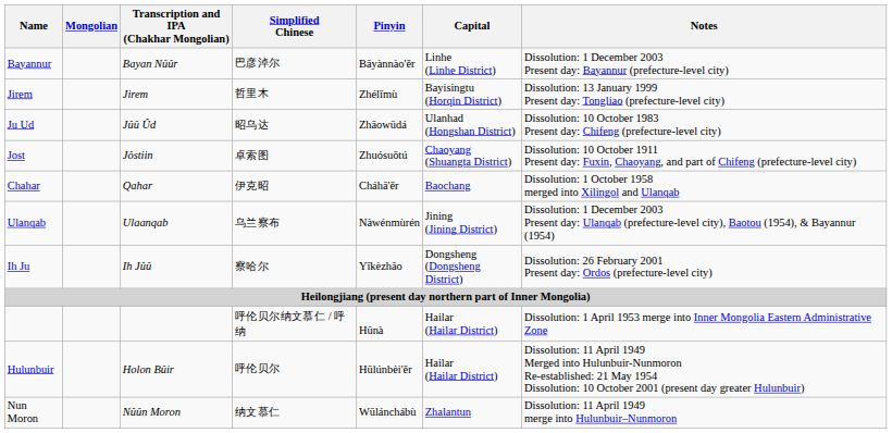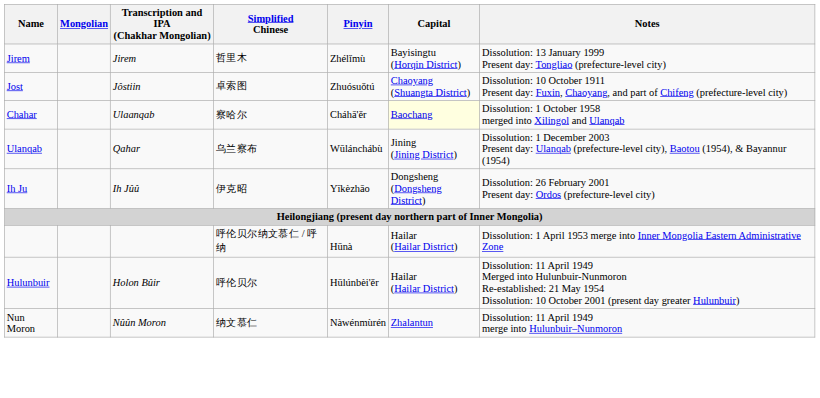 <table class="wikitable sortable"  style="font-size:100%;">
 <tr>
 <th>Name</th>
 <th><a href='#'>Mongolian</a></th>
 <th>Transcription and IPA<br>(Chakhar Mongolian)</th>
 <th><a href='#'>Simplified</a><br>Chinese</th>
 <th><a href='#'>Pinyin</a></th>
 <th>Capital</th>
 <th>Notes</th>
 </tr>
 <tr>
-<td><a href='#'>Bayannur</a></td>
-<td></td>
-<td><em>Bayan Nûûr</em></td>
-<td>巴彦淖尔</td>
-<td>Bāyànnào'ěr</td>
-<td>Linhe<br>(<a href='#'>Linhe District</a>)</td>
-<td>Dissolution: 1 December 2003<br>Present day: <a href='#'>Bayannur</a> (prefecture-level city)</td>
-</tr>
-<tr>
 <td><a href='#'>Jirem</a></td>
 <td></td>
 <td><em>Jirem</em></td>
 <td>哲里木</td>
 <td>Zhélǐmù</td>
 <td>Bayisingtu<br>(<a href='#'>Horqin District</a>)</td>
 <td>Dissolution: 13 January 1999<br>Present day: <a href='#'>Tongliao</a> (prefecture-level city)</td>
-</tr>
-<tr>
-<td><a href='#'>Ju Ud</a></td>
-<td></td>
-<td><em>Jûû Ûd</em></td>
-<td>昭乌达</td>
-<td>Zhāowūdá</td>
-<td>Ulanhad<br>(<a href='#'>Hongshan District</a>)</td>
-<td>Dissolution: 10 October 1983<br>Present day: <a href='#'>Chifeng</a> (prefecture-level city)</td>
 </tr>
 <tr>
 <td><a href='#'>Jost</a></td>
 <td></td>
 <td><em>Jôstiin</em></td>
 <td>卓索图</td>
 <td>Zhuósuǒtú</td>
 <td><a href='#'>Chaoyang</a><br>(<a href='#'>Shuangta District</a>)</td>
 <td>Dissolution: 10 October 1911<br>Present day: <a href='#'>Fuxin</a>, <a href='#'>Chaoyang</a>, and part of <a href='#'>Chifeng</a> (prefecture-level city)</td>
 </tr>
 <tr>
 <td><a href='#'>Chahar</a></td>
 <td></td>
-<td><em>Qahar</em></td>
-<td>伊克昭</td>
+<td><em>Ulaanqab</em></td>
+<td>察哈尔</td>
 <td>Cháhā'ěr</td>
-<td><a href='#'>Baochang</a></td>
+<td style="background: lightyellow;"><a href='#'>Baochang</a></td>
 <td>Dissolution: 1 October 1958<br>merged into <a href='#'>Xilingol</a> and <a href='#'>Ulanqab</a></td>
 </tr>
 <tr>
 <td><a href='#'>Ulanqab</a></td>
 <td></td>
-<td><em>Ulaanqab</em></td>
+<td><em>Qahar</em></td>
 <td>乌兰察布</td>
-<td>Nàwénmùrén</td>
+<td>Wūlánchábù</td>
 <td>Jining<br>(<a href='#'>Jining District</a>)</td>
 <td>Dissolution: 1 December 2003<br>Present day: <a href='#'>Ulanqab</a> (prefecture-level city), <a href='#'>Baotou</a> (1954), & Bayannur (1954)</td>
 </tr>
 <tr>
 <td><a href='#'>Ih Ju</a></td>
 <td></td>
 <td><em>Ih Jûû</em></td>
-<td>察哈尔</td>
+<td>伊克昭</td>
 <td>Yīkèzhāo</td>
 <td>Dongsheng<br>(<a href='#'>Dongsheng District</a>)</td>
 <td>Dissolution: 26 February 2001<br>Present day: <a href='#'>Ordos</a> (prefecture-level city)</td>
 </tr>
 <tr>
 <td colspan="7" align="center" bgcolor="lightgrey"><strong>Heilongjiang (present day northern part of Inner Mongolia)</strong></td>
 </tr>
 <tr>
 <td></td>
 <td></td>
 <td></td>
 <td>呼伦贝尔纳文慕仁 / 呼纳</td>
 <td><br>Hūnà</td>
 <td>Hailar<br>(<a href='#'>Hailar District</a>)</td>
 <td>Dissolution: 1 April 1953 merge into <a href='#'>Inner Mongolia Eastern Administrative Zone</a></td>
 </tr>
 <tr>
 <td><a href='#'>Hulunbuir</a></td>
 <td></td>
 <td><em>Holon Bûir</em></td>
 <td>呼伦贝尔</td>
 <td>Hūlúnbèi'ěr</td>
 <td>Hailar<br>(<a href='#'>Hailar District</a>)</td>
 <td>Dissolution: 11 April 1949<br>Merged into Hulunbuir-Nunmoron<br>Re-established: 21 May 1954<br>Dissolution: 10 October 2001 (present day greater <a href='#'>Hulunbuir</a>)</td>
 </tr>
 <tr>
 <td>Nun Moron</td>
 <td></td>
 <td><em>Nûûn Moron</em></td>
 <td>纳文慕仁</td>
-<td>Wūlánchábù</td>
+<td>Nàwénmùrén</td>
 <td><a href='#'>Zhalantun</a></td>
 <td>Dissolution: 11 April 1949<br>merge into <a href='#'>Hulunbuir–Nunmoron</a></td>
 </tr>
 </table>
